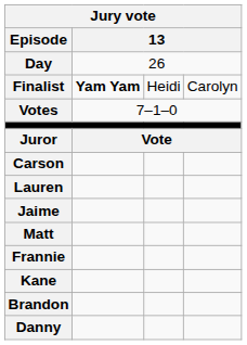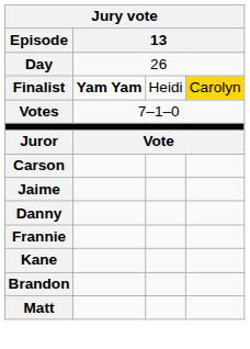 <table class="wikitable nowrap" style="text-align:center">
 <tr>
 <th colspan="4">Jury vote</th>
 </tr>
 <tr>
 <th>Episode</th>
 <th colspan="3">13</th>
 </tr>
 <tr>
 <th>Day</th>
 <td colspan="3">26</td>
 </tr>
 <tr>
 <th>Finalist</th>
 <td><strong>Yam Yam</strong></td>
 <td>Heidi</td>
-<td>Carolyn</td>
+<td style="background: gold;">Carolyn</td>
 </tr>
 <tr>
 <th>Votes</th>
 <td colspan="3">7–1–0</td>
 </tr>
 <tr>
 <th colspan="4" style="background:black;"></th>
 </tr>
 <tr>
 <th>Juror</th>
 <th colspan="3">Vote</th>
 </tr>
 <tr>
 <th>Carson</th>
 <td></td>
 <td></td>
 <td></td>
 </tr>
 <tr>
-<th>Lauren</th>
-<td></td>
-<td></td>
-<td></td>
-</tr>
-<tr>
 <th>Jaime</th>
 <td></td>
 <td></td>
 <td></td>
 </tr>
 <tr>
-<th>Matt</th>
+<th>Danny</th>
 <td></td>
 <td></td>
 <td></td>
 </tr>
 <tr>
 <th>Frannie</th>
 <td></td>
 <td></td>
 <td></td>
 </tr>
 <tr>
 <th>Kane</th>
 <td></td>
 <td></td>
 <td></td>
 </tr>
 <tr>
 <th>Brandon</th>
 <td></td>
 <td></td>
 <td></td>
 </tr>
 <tr>
-<th>Danny</th>
+<th>Matt</th>
 <td></td>
 <td></td>
 <td></td>
 </tr>
 </table>
